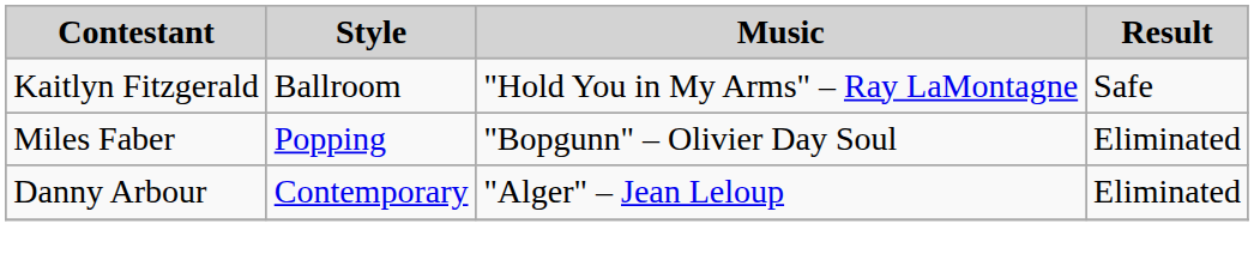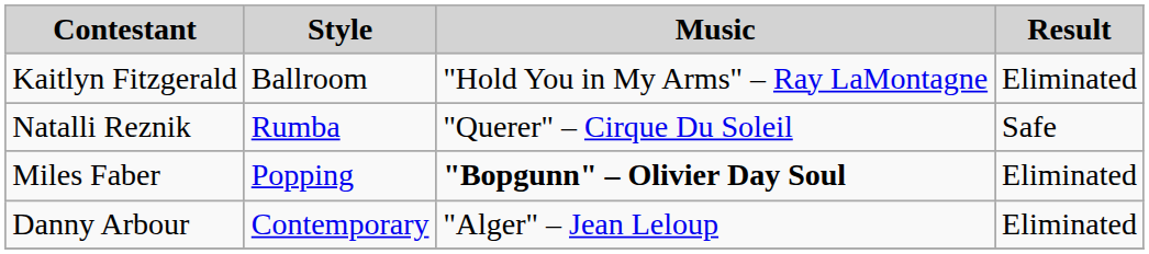 <table class="wikitable">
 <tr align="center" bgcolor="lightgrey">
 <td><strong>Contestant</strong></td>
 <td><strong>Style</strong></td>
 <td><strong>Music</strong></td>
 <td><strong>Result</strong></td>
 </tr>
 <tr>
 <td>Kaitlyn Fitzgerald</td>
 <td>Ballroom</td>
 <td>"Hold You in My Arms" – <a href='#'>Ray LaMontagne</a></td>
+<td>Eliminated</td>
+</tr>
+<tr>
+<td>Natalli Reznik</td>
+<td><a href='#'>Rumba</a></td>
+<td>"Querer" – <a href='#'>Cirque Du Soleil</a></td>
 <td>Safe</td>
 </tr>
 <tr>
 <td>Miles Faber</td>
 <td><a href='#'>Popping</a></td>
-<td>"Bopgunn" – Olivier Day Soul</td>
+<td><strong>"Bopgunn" – Olivier Day Soul</strong></td>
 <td>Eliminated</td>
 </tr>
 <tr>
 <td>Danny Arbour</td>
 <td><a href='#'>Contemporary</a></td>
 <td>"Alger" – <a href='#'>Jean Leloup</a></td>
 <td>Eliminated</td>
 </tr>
 <tr>
 </tr>
 </table>
